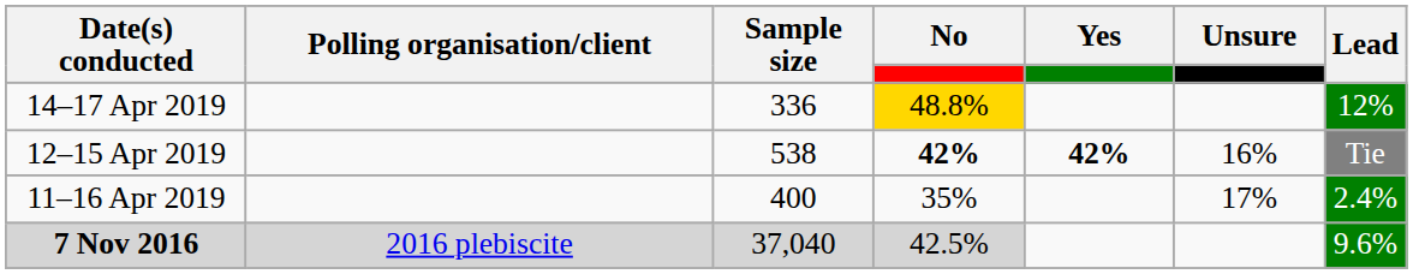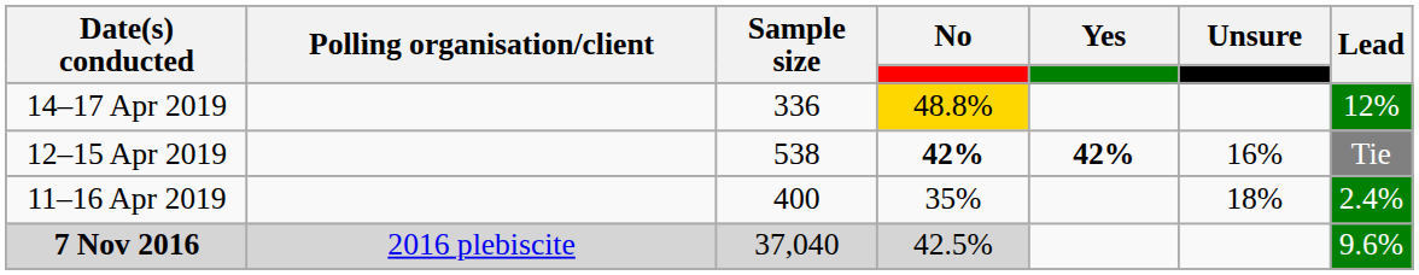 <table class="wikitable collapsible sortable" style="text-align:center;font-size:85%;line-height:14px">
 <tr>
 <th style="width:100px;" rowspan="2">Date(s)<br>conducted</th>
 <th style="width:200px;" rowspan="2">Polling organisation/client</th>
 <th style="width:65px;" rowspan="2">Sample size</th>
 <th style="width:60px;" class="unsortable">No</th>
 <th style="width:60px;" class="unsortable">Yes</th>
 <th style="width:60px;" class="unsortable">Unsure</th>
 <th class="unsortable" style="width:30px;" rowspan="2">Lead</th>
 </tr>
 <tr>
 <th style="background:red; width:60px;"></th>
 <th style="background:green;; width:60px;"></th>
 <th style="background:black; width:60px;"></th>
 </tr>
 <tr>
 <td data-sort-value="2019-04-17">14–17 Apr 2019</td>
 <td></td>
 <td>336</td>
 <td style="background: gold;">48.8%</td>
 <td></td>
 <td></td>
 <td style="background:green; color:white">12%</td>
 </tr>
 <tr>
 <td data-sort-value="2019-04-15">12–15 Apr 2019</td>
 <td></td>
 <td>538</td>
 <td><strong>42%</strong></td>
 <td><strong>42%</strong></td>
 <td>16%</td>
 <td style="background:grey; color:white">Tie</td>
 </tr>
 <tr>
 <td data-sort-value="2019-04-16">11–16 Apr 2019</td>
 <td></td>
 <td>400</td>
 <td>35%</td>
 <td></td>
-<td>17%</td>
+<td>18%</td>
 <td style="background:green; color:white">2.4%</td>
 </tr>
 <tr>
 <td data-sort-value="2016-11-07" style="background:#D5D5D5"><strong>7 Nov 2016</strong></td>
 <td style="background:#D5D5D5"><a href='#'>2016 plebiscite</a></td>
 <td style="background:#D5D5D5">37,040</td>
 <td style="background:#D5D5D5">42.5%</td>
 <td></td>
 <td></td>
 <td style="background:green; color:white">9.6%</td>
 </tr>
 </table>
